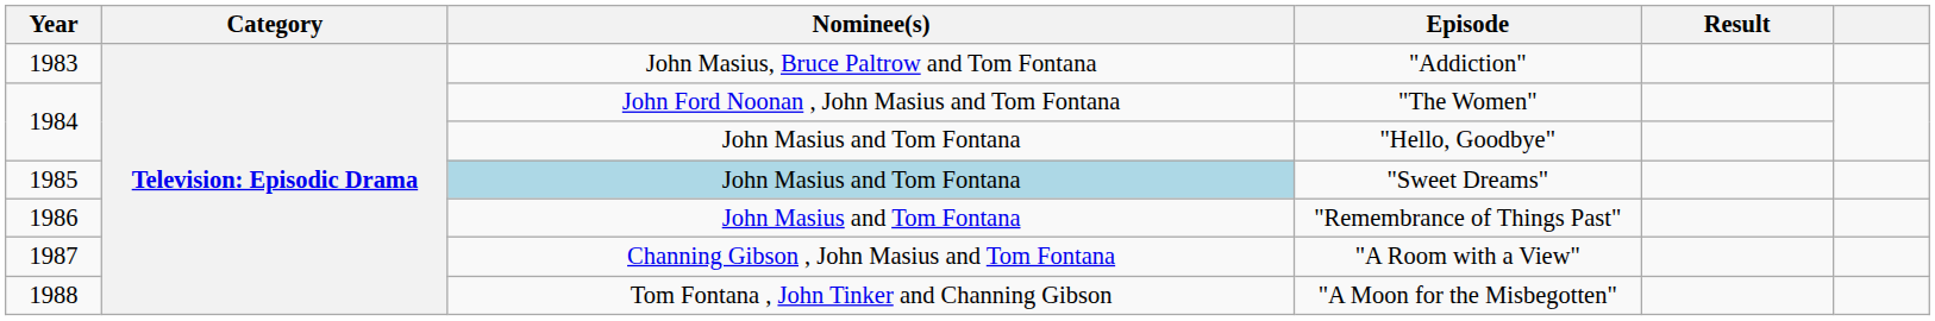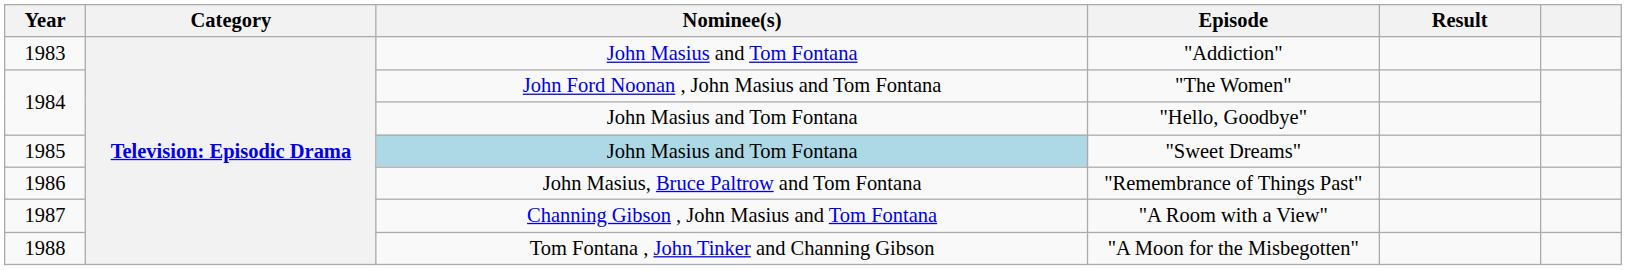 <table class="wikitable plainrowheaders" style="text-align:center" width=100%>
 <tr>
 <th scope="col" width="5%">Year</th>
 <th scope="col" width="18%">Category</th>
 <th scope="col" width="44%">Nominee(s)</th>
 <th scope="col" width="18%">Episode</th>
 <th scope="col" width="10%">Result</th>
 <th scope="col" width="5%"></th>
 </tr>
 <tr>
 <td>1983</td>
 <th scope="row" style="text-align:center" rowspan="7"><a href='#'>Television: Episodic Drama</a></th>
-<td>John Masius, <a href='#'>Bruce Paltrow</a> and Tom Fontana</td>
+<td><a href='#'>John Masius</a> and <a href='#'>Tom Fontana</a></td>
 <td>"Addiction"</td>
 <td></td>
 <td></td>
 </tr>
 <tr>
 <td rowspan="2">1984</td>
 <td><a href='#'>John Ford Noonan</a> , John Masius  and Tom Fontana </td>
 <td>"The Women"</td>
 <td></td>
 <td rowspan="2"></td>
 </tr>
 <tr>
 <td>John Masius and Tom Fontana</td>
 <td>"Hello, Goodbye"</td>
 <td></td>
 </tr>
 <tr>
 <td>1985</td>
 <td style="background: lightblue;">John Masius and Tom Fontana</td>
 <td>"Sweet Dreams"</td>
 <td></td>
 <td></td>
 </tr>
 <tr>
 <td>1986</td>
-<td><a href='#'>John Masius</a> and <a href='#'>Tom Fontana</a></td>
+<td>John Masius, <a href='#'>Bruce Paltrow</a> and Tom Fontana</td>
 <td>"Remembrance of Things Past"</td>
 <td></td>
 <td></td>
 </tr>
 <tr>
 <td>1987</td>
 <td><a href='#'>Channing Gibson</a> , John Masius  and <a href='#'>Tom Fontana</a> </td>
 <td>"A Room with a View"</td>
 <td></td>
 <td></td>
 </tr>
 <tr>
 <td>1988</td>
 <td>Tom Fontana , <a href='#'>John Tinker</a>  and Channing Gibson </td>
 <td>"A Moon for the Misbegotten"</td>
 <td></td>
 <td></td>
 </tr>
 </table>
